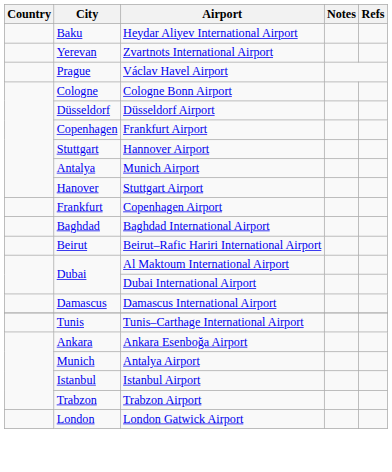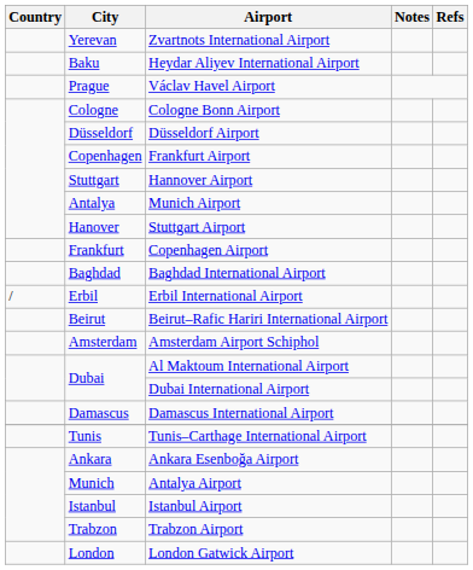 <table class="sortable wikitable">
 <tr>
 <th>Country</th>
 <th>City</th>
 <th>Airport</th>
 <th>Notes</th>
 <th>Refs</th>
 </tr>
 <tr>
 <td></td>
+<td><a href='#'>Yerevan</a></td>
+<td><a href='#'>Zvartnots International Airport</a></td>
+<td></td>
+<td></td>
+</tr>
+<tr>
+<td></td>
 <td><a href='#'>Baku</a></td>
 <td><a href='#'>Heydar Aliyev International Airport</a></td>
 <td></td>
 <td align=center></td>
-</tr>
-<tr>
-<td></td>
-<td><a href='#'>Yerevan</a></td>
-<td><a href='#'>Zvartnots International Airport</a></td>
-<td></td>
-<td></td>
 </tr>
 <tr>
 <td></td>
 <td><a href='#'>Prague</a></td>
 <td><a href='#'>Václav Havel Airport</a></td>
 </tr>
 <tr>
 <td rowspan="6"></td>
 <td><a href='#'>Cologne</a></td>
 <td><a href='#'>Cologne Bonn Airport</a></td>
 <td></td>
 <td></td>
 </tr>
 <tr>
 <td><a href='#'>Düsseldorf</a></td>
 <td><a href='#'>Düsseldorf Airport</a></td>
 <td></td>
 <td></td>
 </tr>
 <tr>
 <td><a href='#'>Copenhagen</a></td>
 <td><a href='#'>Frankfurt Airport</a></td>
 <td></td>
 <td></td>
 </tr>
 <tr>
 <td><a href='#'>Stuttgart</a></td>
 <td><a href='#'>Hannover Airport</a></td>
 <td></td>
 <td></td>
 </tr>
 <tr>
 <td><a href='#'>Antalya</a></td>
 <td><a href='#'>Munich Airport</a></td>
 <td></td>
 <td></td>
 </tr>
 <tr>
 <td><a href='#'>Hanover</a></td>
 <td><a href='#'>Stuttgart Airport</a></td>
 <td></td>
 <td align=center></td>
 </tr>
 <tr>
 <td></td>
 <td><a href='#'>Frankfurt</a></td>
 <td><a href='#'>Copenhagen Airport</a></td>
 <td></td>
 <td></td>
 </tr>
 <tr>
 <td></td>
 <td><a href='#'>Baghdad</a></td>
 <td><a href='#'>Baghdad International Airport</a></td>
 <td></td>
 <td></td>
 </tr>
 <tr>
+<td> / </td>
+<td><a href='#'>Erbil</a></td>
+<td><a href='#'>Erbil International Airport</a></td>
+<td></td>
+<td align=center></td>
+</tr>
+<tr>
 <td></td>
 <td><a href='#'>Beirut</a></td>
 <td><a href='#'>Beirut–Rafic Hariri International Airport</a></td>
+<td></td>
+<td></td>
+</tr>
+<tr>
+<td></td>
+<td><a href='#'>Amsterdam</a></td>
+<td><a href='#'>Amsterdam Airport Schiphol</a></td>
 <td></td>
 <td></td>
 </tr>
 <tr>
 <td rowspan="2"></td>
 <td rowspan="2"><a href='#'>Dubai</a></td>
 <td><a href='#'>Al Maktoum International Airport</a></td>
 <td></td>
 <td align=center></td>
 </tr>
 <tr>
 <td><a href='#'>Dubai International Airport</a></td>
 <td></td>
 <td></td>
 </tr>
 <tr>
 <td></td>
 <td><a href='#'>Damascus</a></td>
 <td><a href='#'>Damascus International Airport</a></td>
 <td></td>
 <td></td>
 </tr>
 <tr>
 </tr>
 <tr>
 <td></td>
 <td><a href='#'>Tunis</a></td>
 <td><a href='#'>Tunis–Carthage International Airport</a></td>
 <td></td>
 <td></td>
 </tr>
 <tr>
 <td rowspan="4"></td>
 <td><a href='#'>Ankara</a></td>
 <td><a href='#'>Ankara Esenboğa Airport</a></td>
 <td></td>
 <td></td>
 </tr>
 <tr>
 <td><a href='#'>Munich</a></td>
 <td><a href='#'>Antalya Airport</a></td>
 <td></td>
 <td></td>
 </tr>
 <tr>
 <td><a href='#'>Istanbul</a></td>
 <td><a href='#'>Istanbul Airport</a></td>
 <td></td>
 <td></td>
 </tr>
 <tr>
 <td><a href='#'>Trabzon</a></td>
 <td><a href='#'>Trabzon Airport</a></td>
 <td></td>
 <td></td>
 </tr>
 <tr>
 <td></td>
 <td><a href='#'>London</a></td>
 <td><a href='#'>London Gatwick Airport</a></td>
 <td></td>
 </tr>
 </table>
